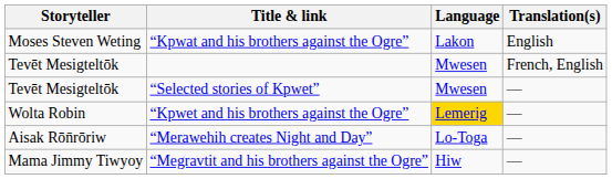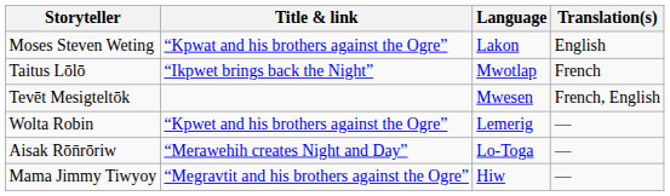 <table class="wikitable">
 <tr>
 <th>Storyteller</th>
 <th>Title & link</th>
 <th>Language</th>
 <th>Translation(s)</th>
 </tr>
 <tr>
 <td>Moses Steven Weting</td>
 <td><a href='#'>“Kpwat and his brothers against the Ogre”</a></td>
 <td><a href='#'>Lakon</a></td>
 <td>English</td>
 </tr>
 <tr>
+<td>Taitus Lōlō</td>
+<td><a href='#'>“Ikpwet brings back the Night”</a></td>
+<td><a href='#'>Mwotlap</a></td>
+<td>French</td>
+</tr>
+<tr>
 <td>Tevēt Mesigteltōk</td>
 <td></td>
 <td><a href='#'>Mwesen</a></td>
 <td>French, English</td>
 </tr>
 <tr>
-<td>Tevēt Mesigteltōk</td>
-<td><a href='#'>“Selected stories of Kpwet”</a></td>
-<td><a href='#'>Mwesen</a></td>
-<td>—</td>
-</tr>
-<tr>
 <td>Wolta Robin</td>
 <td><a href='#'>“Kpwet and his brothers against the Ogre”</a></td>
-<td style="background: gold;"><a href='#'>Lemerig</a></td>
+<td><a href='#'>Lemerig</a></td>
 <td>—</td>
 </tr>
 <tr>
 <td>Aisak Rōn̄rōriw</td>
 <td><a href='#'>“Merawehih creates Night and Day”</a></td>
 <td><a href='#'>Lo-Toga</a></td>
 <td>—</td>
 </tr>
 <tr>
 <td>Mama Jimmy Tiwyoy</td>
 <td><a href='#'>“Megravtit and his brothers against the Ogre”</a></td>
 <td><a href='#'>Hiw</a></td>
 <td>—</td>
 </tr>
 </table>
